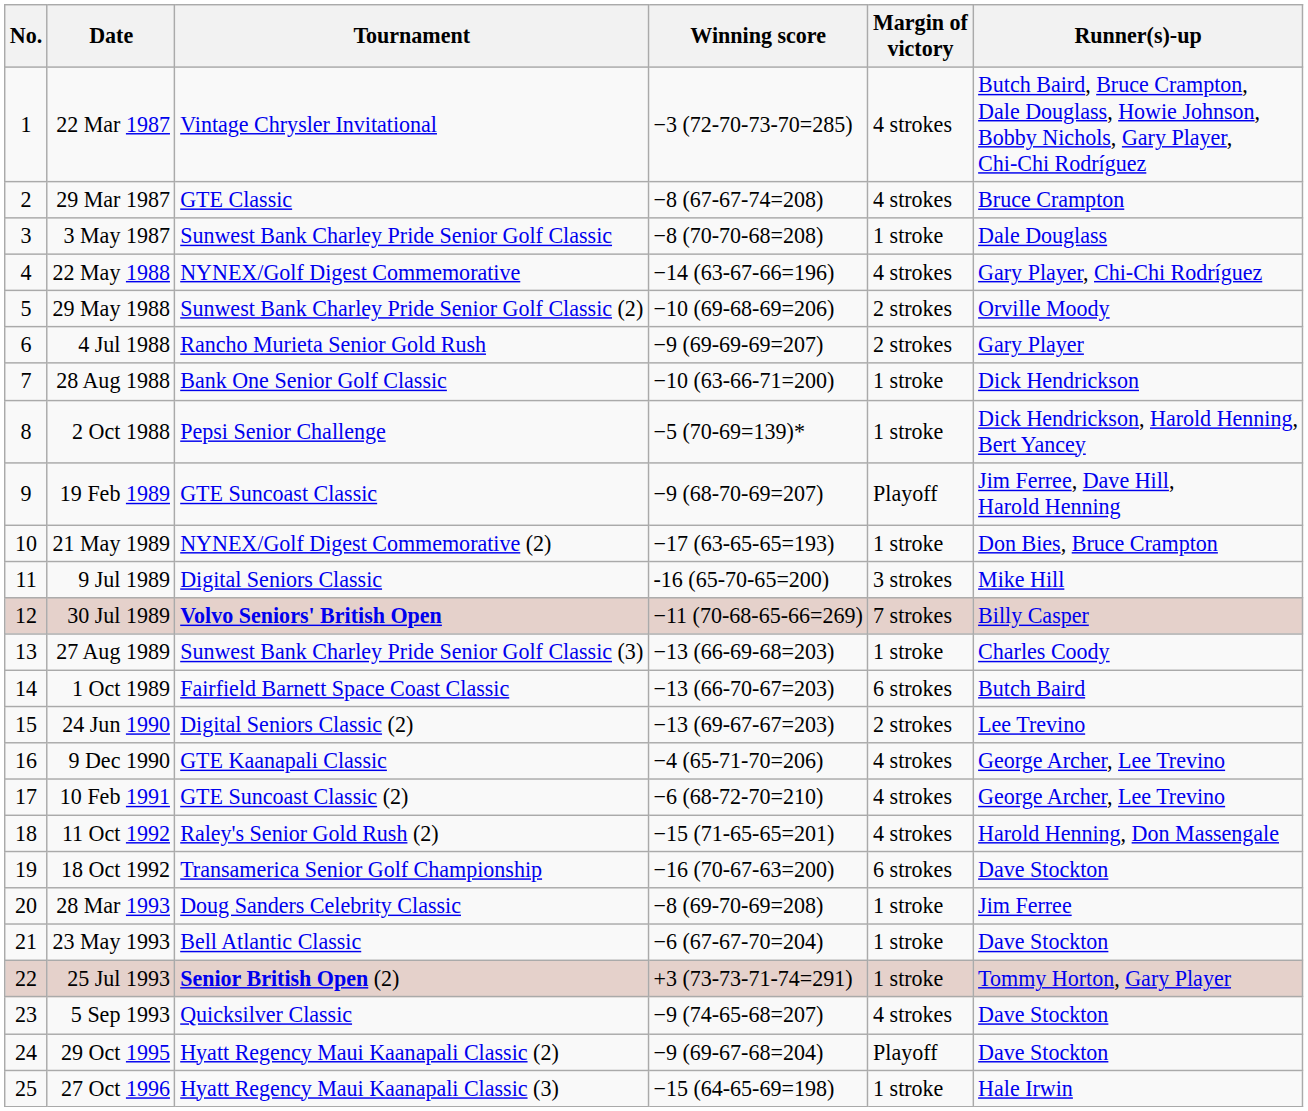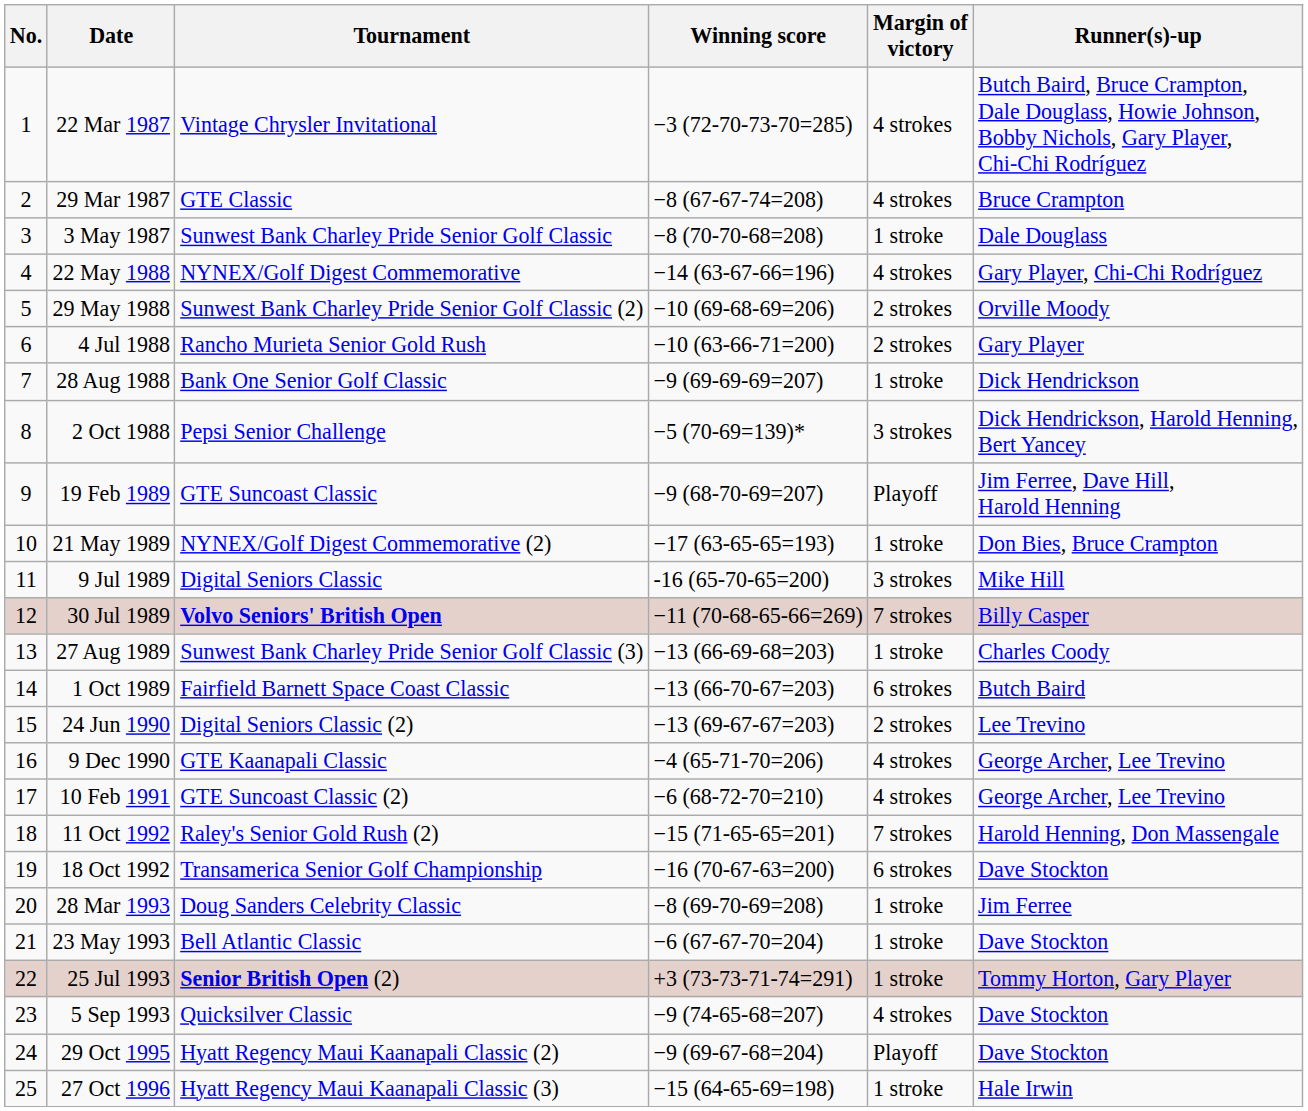 <table class="wikitable" style="font-size:95%;">
 <tr>
 <th>No.</th>
 <th>Date</th>
 <th>Tournament</th>
 <th>Winning score</th>
 <th>Margin of<br>victory</th>
 <th>Runner(s)-up</th>
 </tr>
 <tr>
 <td align=center>1</td>
 <td align=right>22 Mar <a href='#'>1987</a></td>
 <td><a href='#'>Vintage Chrysler Invitational</a></td>
 <td>−3 (72-70-73-70=285)</td>
 <td>4 strokes</td>
 <td> <a href='#'>Butch Baird</a>,  <a href='#'>Bruce Crampton</a>,<br> <a href='#'>Dale Douglass</a>,  <a href='#'>Howie Johnson</a>,<br> <a href='#'>Bobby Nichols</a>,  <a href='#'>Gary Player</a>,<br> <a href='#'>Chi-Chi Rodríguez</a></td>
 </tr>
 <tr>
 <td align=center>2</td>
 <td align=right>29 Mar 1987</td>
 <td><a href='#'>GTE Classic</a></td>
 <td>−8 (67-67-74=208)</td>
 <td>4 strokes</td>
 <td> <a href='#'>Bruce Crampton</a></td>
 </tr>
 <tr>
 <td align=center>3</td>
 <td align=right>3 May 1987</td>
 <td><a href='#'>Sunwest Bank Charley Pride Senior Golf Classic</a></td>
 <td>−8 (70-70-68=208)</td>
 <td>1 stroke</td>
 <td> <a href='#'>Dale Douglass</a></td>
 </tr>
 <tr>
 <td align=center>4</td>
 <td align=right>22 May <a href='#'>1988</a></td>
 <td><a href='#'>NYNEX/Golf Digest Commemorative</a></td>
 <td>−14 (63-67-66=196)</td>
 <td>4 strokes</td>
 <td> <a href='#'>Gary Player</a>,  <a href='#'>Chi-Chi Rodríguez</a></td>
 </tr>
 <tr>
 <td align=center>5</td>
 <td align=right>29 May 1988</td>
 <td><a href='#'>Sunwest Bank Charley Pride Senior Golf Classic</a> (2)</td>
 <td>−10 (69-68-69=206)</td>
 <td>2 strokes</td>
 <td> <a href='#'>Orville Moody</a></td>
 </tr>
 <tr>
 <td align=center>6</td>
 <td align=right>4 Jul 1988</td>
 <td><a href='#'>Rancho Murieta Senior Gold Rush</a></td>
-<td>−9 (69-69-69=207)</td>
+<td>−10 (63-66-71=200)</td>
 <td>2 strokes</td>
 <td> <a href='#'>Gary Player</a></td>
 </tr>
 <tr>
 <td align=center>7</td>
 <td align=right>28 Aug 1988</td>
 <td><a href='#'>Bank One Senior Golf Classic</a></td>
-<td>−10 (63-66-71=200)</td>
+<td>−9 (69-69-69=207)</td>
 <td>1 stroke</td>
 <td> <a href='#'>Dick Hendrickson</a></td>
 </tr>
 <tr>
 <td align=center>8</td>
 <td align=right>2 Oct 1988</td>
 <td><a href='#'>Pepsi Senior Challenge</a></td>
 <td>−5 (70-69=139)*</td>
-<td>1 stroke</td>
+<td>3 strokes</td>
 <td> <a href='#'>Dick Hendrickson</a>,  <a href='#'>Harold Henning</a>,<br> <a href='#'>Bert Yancey</a></td>
 </tr>
 <tr>
 <td align=center>9</td>
 <td align=right>19 Feb <a href='#'>1989</a></td>
 <td><a href='#'>GTE Suncoast Classic</a></td>
 <td>−9 (68-70-69=207)</td>
 <td>Playoff</td>
 <td> <a href='#'>Jim Ferree</a>,  <a href='#'>Dave Hill</a>,<br> <a href='#'>Harold Henning</a></td>
 </tr>
 <tr>
 <td align=center>10</td>
 <td align=right>21 May 1989</td>
 <td><a href='#'>NYNEX/Golf Digest Commemorative</a> (2)</td>
 <td>−17 (63-65-65=193)</td>
 <td>1 stroke</td>
 <td> <a href='#'>Don Bies</a>,  <a href='#'>Bruce Crampton</a></td>
 </tr>
 <tr>
 <td align=center>11</td>
 <td align=right>9 Jul 1989</td>
 <td><a href='#'>Digital Seniors Classic</a></td>
 <td>-16 (65-70-65=200)</td>
 <td>3 strokes</td>
 <td> <a href='#'>Mike Hill</a></td>
 </tr>
 <tr style="background:#e5d1cb;">
 <td align=center>12</td>
 <td align=right>30 Jul 1989</td>
 <td><strong><a href='#'>Volvo Seniors' British Open</a></strong></td>
 <td>−11 (70-68-65-66=269)</td>
 <td>7 strokes</td>
 <td> <a href='#'>Billy Casper</a></td>
 </tr>
 <tr>
 <td align=center>13</td>
 <td align=right>27 Aug 1989</td>
 <td><a href='#'>Sunwest Bank Charley Pride Senior Golf Classic</a> (3)</td>
 <td>−13 (66-69-68=203)</td>
 <td>1 stroke</td>
 <td> <a href='#'>Charles Coody</a></td>
 </tr>
 <tr>
 <td align=center>14</td>
 <td align=right>1 Oct 1989</td>
 <td><a href='#'>Fairfield Barnett Space Coast Classic</a></td>
 <td>−13 (66-70-67=203)</td>
 <td>6 strokes</td>
 <td> <a href='#'>Butch Baird</a></td>
 </tr>
 <tr>
 <td align=center>15</td>
 <td align=right>24 Jun <a href='#'>1990</a></td>
 <td><a href='#'>Digital Seniors Classic</a> (2)</td>
 <td>−13 (69-67-67=203)</td>
 <td>2 strokes</td>
 <td> <a href='#'>Lee Trevino</a></td>
 </tr>
 <tr>
 <td align=center>16</td>
 <td align=right>9 Dec 1990</td>
 <td><a href='#'>GTE Kaanapali Classic</a></td>
 <td>−4 (65-71-70=206)</td>
 <td>4 strokes</td>
 <td> <a href='#'>George Archer</a>,  <a href='#'>Lee Trevino</a></td>
 </tr>
 <tr>
 <td align=center>17</td>
 <td align=right>10 Feb <a href='#'>1991</a></td>
 <td><a href='#'>GTE Suncoast Classic</a> (2)</td>
 <td>−6 (68-72-70=210)</td>
 <td>4 strokes</td>
 <td> <a href='#'>George Archer</a>,  <a href='#'>Lee Trevino</a></td>
 </tr>
 <tr>
 <td align=center>18</td>
 <td align=right>11 Oct <a href='#'>1992</a></td>
 <td><a href='#'>Raley's Senior Gold Rush</a> (2)</td>
 <td>−15 (71-65-65=201)</td>
-<td>4 strokes</td>
+<td>7 strokes</td>
 <td> <a href='#'>Harold Henning</a>,  <a href='#'>Don Massengale</a></td>
 </tr>
 <tr>
 <td align=center>19</td>
 <td align=right>18 Oct 1992</td>
 <td><a href='#'>Transamerica Senior Golf Championship</a></td>
 <td>−16 (70-67-63=200)</td>
 <td>6 strokes</td>
 <td> <a href='#'>Dave Stockton</a></td>
 </tr>
 <tr>
 <td align=center>20</td>
 <td align=right>28 Mar <a href='#'>1993</a></td>
 <td><a href='#'>Doug Sanders Celebrity Classic</a></td>
 <td>−8 (69-70-69=208)</td>
 <td>1 stroke</td>
 <td> <a href='#'>Jim Ferree</a></td>
 </tr>
 <tr>
 <td align=center>21</td>
 <td align=right>23 May 1993</td>
 <td><a href='#'>Bell Atlantic Classic</a></td>
 <td>−6 (67-67-70=204)</td>
 <td>1 stroke</td>
 <td> <a href='#'>Dave Stockton</a></td>
 </tr>
 <tr style="background:#e5d1cb;">
 <td align=center>22</td>
 <td align=right>25 Jul 1993</td>
 <td><strong><a href='#'>Senior British Open</a></strong> (2)</td>
 <td>+3 (73-73-71-74=291)</td>
 <td>1 stroke</td>
 <td> <a href='#'>Tommy Horton</a>,  <a href='#'>Gary Player</a></td>
 </tr>
 <tr>
 <td align=center>23</td>
 <td align=right>5 Sep 1993</td>
 <td><a href='#'>Quicksilver Classic</a></td>
 <td>−9 (74-65-68=207)</td>
 <td>4 strokes</td>
 <td> <a href='#'>Dave Stockton</a></td>
 </tr>
 <tr>
 <td align=center>24</td>
 <td align=right>29 Oct <a href='#'>1995</a></td>
 <td><a href='#'>Hyatt Regency Maui Kaanapali Classic</a> (2)</td>
 <td>−9 (69-67-68=204)</td>
 <td>Playoff</td>
 <td> <a href='#'>Dave Stockton</a></td>
 </tr>
 <tr>
 <td align=center>25</td>
 <td align=right>27 Oct <a href='#'>1996</a></td>
 <td><a href='#'>Hyatt Regency Maui Kaanapali Classic</a> (3)</td>
 <td>−15 (64-65-69=198)</td>
 <td>1 stroke</td>
 <td> <a href='#'>Hale Irwin</a></td>
 </tr>
 </table>
